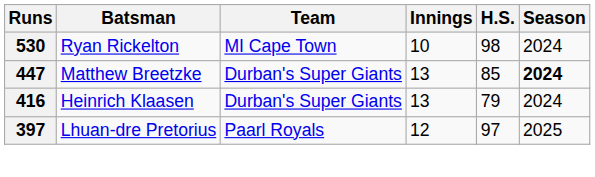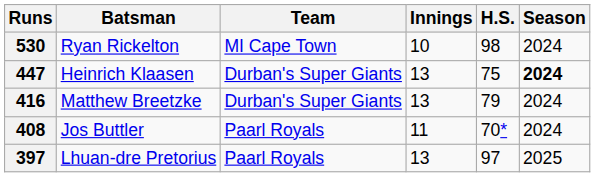 <table class="wikitable">
 <tr>
 <th>Runs</th>
 <th>Batsman</th>
 <th>Team</th>
 <th>Innings</th>
 <th>H.S.</th>
 <th>Season</th>
 </tr>
 <tr>
 <th>530</th>
 <td><a href='#'>Ryan Rickelton</a></td>
 <td><a href='#'>MI Cape Town</a></td>
 <td>10</td>
 <td>98</td>
 <td>2024</td>
 </tr>
 <tr>
 <th>447</th>
-<td><a href='#'>Matthew Breetzke</a></td>
+<td><a href='#'>Heinrich Klaasen</a></td>
 <td><a href='#'>Durban's Super Giants</a></td>
 <td>13</td>
-<td>85</td>
+<td>75</td>
 <td><strong>2024</strong></td>
 </tr>
 <tr>
 <th>416</th>
-<td><a href='#'>Heinrich Klaasen</a></td>
+<td><a href='#'>Matthew Breetzke</a></td>
 <td><a href='#'>Durban's Super Giants</a></td>
 <td>13</td>
 <td>79</td>
 <td>2024</td>
 </tr>
 <tr>
+<th>408</th>
+<td><a href='#'>Jos Buttler</a></td>
+<td><a href='#'>Paarl Royals</a></td>
+<td>11</td>
+<td>70<a href='#'>*</a></td>
+<td>2024</td>
+</tr>
+<tr>
 <th>397</th>
 <td><a href='#'>Lhuan-dre Pretorius</a></td>
 <td><a href='#'>Paarl Royals</a></td>
-<td>12</td>
+<td>13</td>
 <td>97</td>
 <td>2025</td>
 </tr>
 </table>
